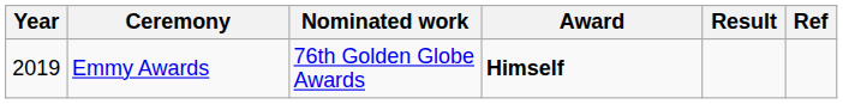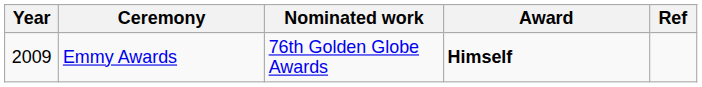 <table class="wikitable" style="width:70%;">
 <tr>
 <th style="width:3%;">Year</th>
 <th style="width:23%;">Ceremony</th>
 <th style="width:20%;">Nominated work</th>
 <th style="width:23%;">Award</th>
-<th style="width:5%;">Result</th>
 <th style="width:5%;">Ref</th>
 </tr>
 <tr>
-<td align="center">2019</td>
+<td align="center">2009</td>
 <td><a href='#'>Emmy Awards</a></td>
 <td><a href='#'>76th Golden Globe Awards</a></td>
 <td><strong>Himself</strong></td>
 <td></td>
-<td></td>
 </tr>
 </table>
